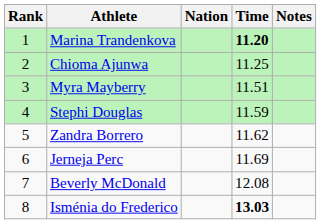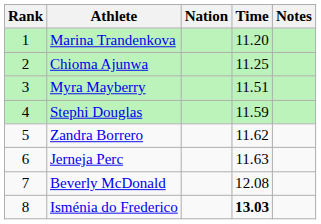 <table class="wikitable sortable" style="text-align:center">
 <tr>
 <th>Rank</th>
 <th>Athlete</th>
 <th>Nation</th>
 <th>Time</th>
 <th>Notes</th>
 </tr>
 <tr style="background:#bbf3bb;">
 <td>1</td>
 <td align=left><a href='#'>Marina Trandenkova</a></td>
 <td align=left></td>
-<td><strong>11.20</strong></td>
+<td>11.20</td>
 <td></td>
 </tr>
 <tr style="background:#bbf3bb;">
 <td>2</td>
 <td align=left><a href='#'>Chioma Ajunwa</a></td>
 <td align=left></td>
 <td>11.25</td>
 <td></td>
 </tr>
 <tr style="background:#bbf3bb;">
 <td>3</td>
 <td align=left><a href='#'>Myra Mayberry</a></td>
 <td align=left></td>
 <td>11.51</td>
 <td></td>
 </tr>
 <tr style="background:#bbf3bb;">
 <td>4</td>
 <td align=left><a href='#'>Stephi Douglas</a></td>
 <td align=left></td>
 <td>11.59</td>
 <td></td>
 </tr>
 <tr>
 <td>5</td>
 <td align=left><a href='#'>Zandra Borrero</a></td>
 <td align=left></td>
 <td>11.62</td>
 <td></td>
 </tr>
 <tr>
 <td>6</td>
 <td align=left><a href='#'>Jerneja Perc</a></td>
 <td align=left></td>
-<td>11.69</td>
+<td>11.63</td>
 <td></td>
 </tr>
 <tr>
 <td>7</td>
 <td align=left><a href='#'>Beverly McDonald</a></td>
 <td align=left></td>
 <td>12.08</td>
 <td></td>
 </tr>
 <tr>
 <td>8</td>
 <td align=left><a href='#'>Isménia do Frederico</a></td>
 <td align=left></td>
 <td><strong>13.03</strong></td>
 <td></td>
 </tr>
 </table>
